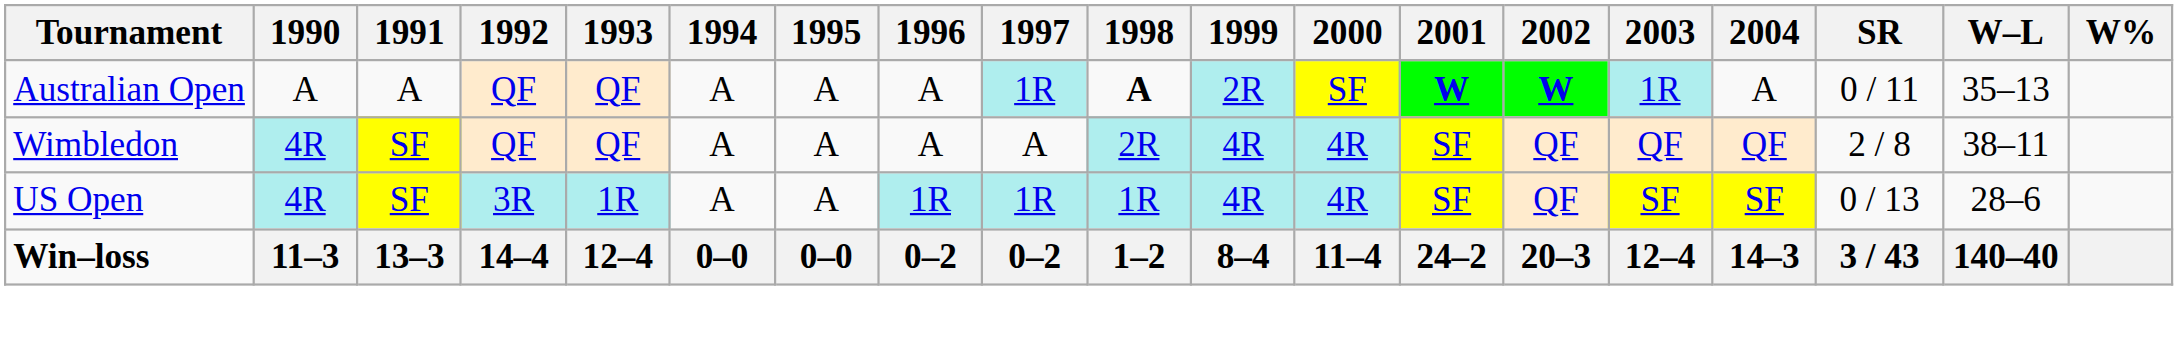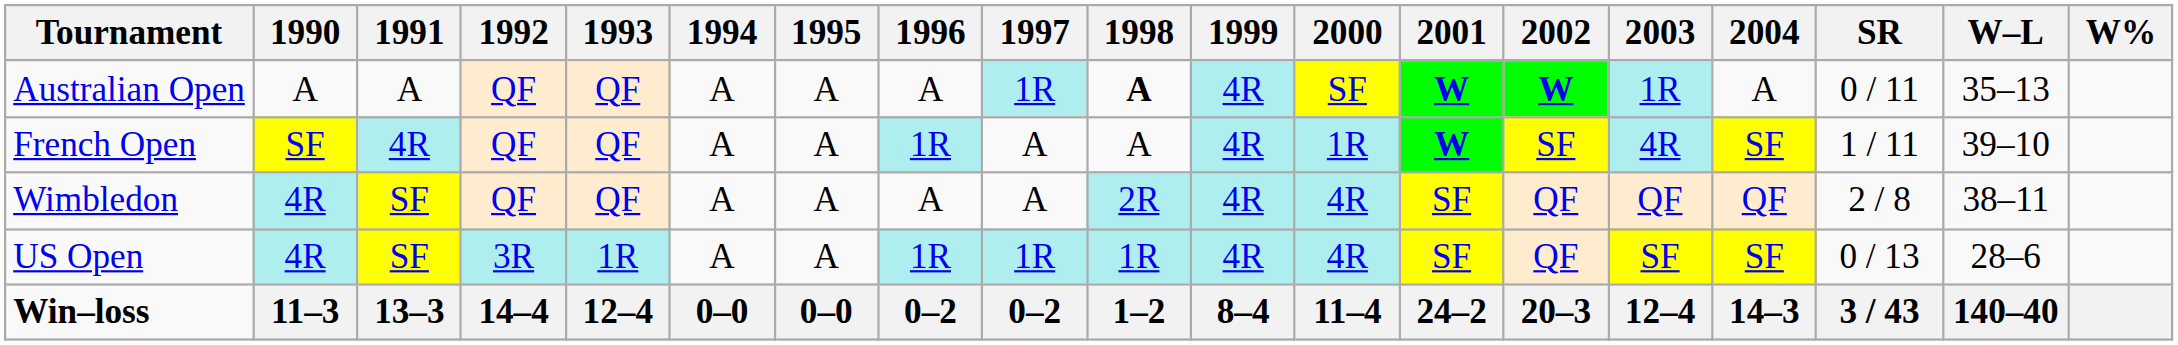 <table class="wikitable nowrap" style=text-align:center>
 <tr>
 <th>Tournament</th>
 <th width=40>1990</th>
 <th width=40>1991</th>
 <th width=40>1992</th>
 <th width=40>1993</th>
 <th width=40>1994</th>
 <th width=40>1995</th>
 <th width=40>1996</th>
 <th width=40>1997</th>
 <th width=40>1998</th>
 <th width=40>1999</th>
 <th width=40>2000</th>
 <th width=40>2001</th>
 <th width=40>2002</th>
 <th width=40>2003</th>
 <th width=40>2004</th>
 <th width=50>SR</th>
 <th width=50>W–L</th>
 <th width=40>W%</th>
 </tr>
 <tr>
 <td align=left><a href='#'>Australian Open</a></td>
 <td>A</td>
 <td>A</td>
 <td bgcolor=ffebcd><a href='#'>QF</a></td>
 <td bgcolor=ffebcd><a href='#'>QF</a></td>
 <td>A</td>
 <td>A</td>
 <td>A</td>
 <td bgcolor=afeeee><a href='#'>1R</a></td>
 <td><strong>A</strong></td>
-<td bgcolor=afeeee><a href='#'>2R</a></td>
+<td bgcolor=afeeee><a href='#'>4R</a></td>
 <td bgcolor=yellow><a href='#'>SF</a></td>
 <td bgcolor=lime><strong><a href='#'>W</a></strong></td>
 <td bgcolor=lime><strong><a href='#'>W</a></strong></td>
 <td bgcolor=afeeee><a href='#'>1R</a></td>
 <td>A</td>
 <td>0 / 11</td>
 <td>35–13</td>
+<td></td>
+</tr>
+<tr>
+<td align=left><a href='#'>French Open</a></td>
+<td bgcolor=yellow><a href='#'>SF</a></td>
+<td bgcolor=afeeee><a href='#'>4R</a></td>
+<td bgcolor=ffebcd><a href='#'>QF</a></td>
+<td bgcolor=ffebcd><a href='#'>QF</a></td>
+<td>A</td>
+<td>A</td>
+<td bgcolor=afeeee><a href='#'>1R</a></td>
+<td>A</td>
+<td>A</td>
+<td bgcolor=afeeee><a href='#'>4R</a></td>
+<td bgcolor=afeeee><a href='#'>1R</a></td>
+<td bgcolor=lime><strong><a href='#'>W</a></strong></td>
+<td bgcolor=yellow><a href='#'>SF</a></td>
+<td bgcolor=afeeee><a href='#'>4R</a></td>
+<td bgcolor=yellow><a href='#'>SF</a></td>
+<td>1 / 11</td>
+<td>39–10</td>
 <td></td>
 </tr>
 <tr>
 <td align=left><a href='#'>Wimbledon</a></td>
 <td bgcolor=afeeee><a href='#'>4R</a></td>
 <td bgcolor=yellow><a href='#'>SF</a></td>
 <td bgcolor=ffebcd><a href='#'>QF</a></td>
 <td bgcolor=ffebcd><a href='#'>QF</a></td>
 <td>A</td>
 <td>A</td>
 <td>A</td>
 <td>A</td>
 <td bgcolor=afeeee><a href='#'>2R</a></td>
 <td bgcolor=afeeee><a href='#'>4R</a></td>
 <td bgcolor=afeeee><a href='#'>4R</a></td>
 <td bgcolor=yellow><a href='#'>SF</a></td>
 <td bgcolor=ffebcd><a href='#'>QF</a></td>
 <td bgcolor=ffebcd><a href='#'>QF</a></td>
 <td bgcolor=ffebcd><a href='#'>QF</a></td>
 <td>2 / 8</td>
 <td>38–11</td>
 <td></td>
 </tr>
 <tr>
 <td align=left><a href='#'>US Open</a></td>
 <td bgcolor=afeeee><a href='#'>4R</a></td>
 <td bgcolor=yellow><a href='#'>SF</a></td>
 <td bgcolor=afeeee><a href='#'>3R</a></td>
 <td bgcolor=afeeee><a href='#'>1R</a></td>
 <td>A</td>
 <td>A</td>
 <td bgcolor=afeeee><a href='#'>1R</a></td>
 <td bgcolor=afeeee><a href='#'>1R</a></td>
 <td bgcolor=afeeee><a href='#'>1R</a></td>
 <td bgcolor=afeeee><a href='#'>4R</a></td>
 <td bgcolor=afeeee><a href='#'>4R</a></td>
 <td bgcolor=yellow><a href='#'>SF</a></td>
 <td bgcolor=ffebcd><a href='#'>QF</a></td>
 <td bgcolor=yellow><a href='#'>SF</a></td>
 <td bgcolor=yellow><a href='#'>SF</a></td>
 <td>0 / 13</td>
 <td>28–6</td>
 <td></td>
 </tr>
 <tr>
 <td align=left><strong>Win–loss</strong></td>
 <th>11–3</th>
 <th>13–3</th>
 <th>14–4</th>
 <th>12–4</th>
 <th>0–0</th>
 <th>0–0</th>
 <th>0–2</th>
 <th>0–2</th>
 <th>1–2</th>
 <th>8–4</th>
 <th>11–4</th>
 <th>24–2</th>
 <th>20–3</th>
 <th>12–4</th>
 <th>14–3</th>
 <th>3 / 43</th>
 <th>140–40</th>
 <th></th>
 </tr>
 </table>
